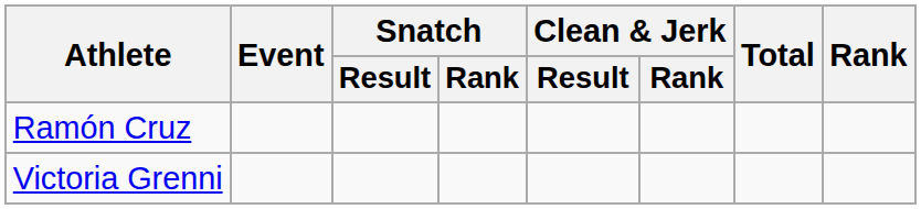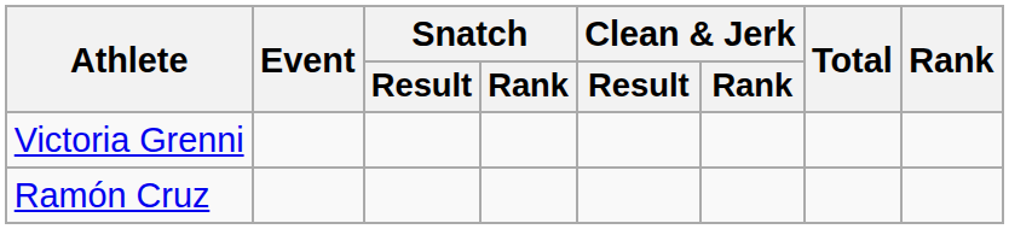 <table class="wikitable" style="font-size:90%">
 <tr>
 <th rowspan=2>Athlete</th>
 <th rowspan=2>Event</th>
 <th colspan="2">Snatch</th>
 <th colspan="2">Clean & Jerk</th>
 <th rowspan="2">Total</th>
 <th rowspan="2">Rank</th>
 </tr>
 <tr style="font-size:95%">
 <th>Result</th>
 <th>Rank</th>
 <th>Result</th>
 <th>Rank</th>
 </tr>
 <tr align=center>
+<td align=left><a href='#'>Victoria Grenni</a></td>
+<td align=left></td>
+<td></td>
+<td></td>
+<td></td>
+<td></td>
+<td></td>
+<td></td>
+</tr>
+<tr align=center>
 <td align=left><a href='#'>Ramón Cruz</a></td>
 <td align=left></td>
 <td></td>
 <td></td>
 <td></td>
 <td></td>
 <td></td>
 <td></td>
 </tr>
-<tr align=center>
-<td align=left><a href='#'>Victoria Grenni</a></td>
-<td align=left></td>
-<td></td>
-<td></td>
-<td></td>
-<td></td>
-<td></td>
-<td></td>
-</tr>
 </table>
